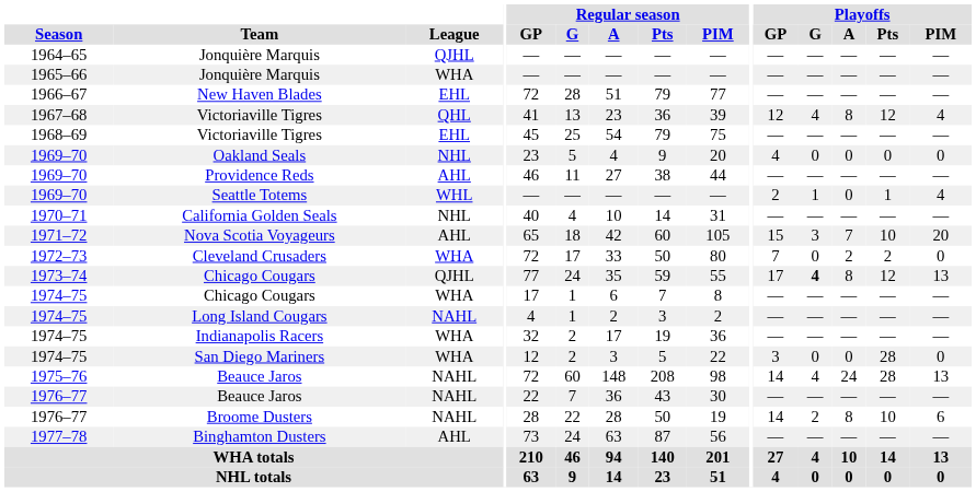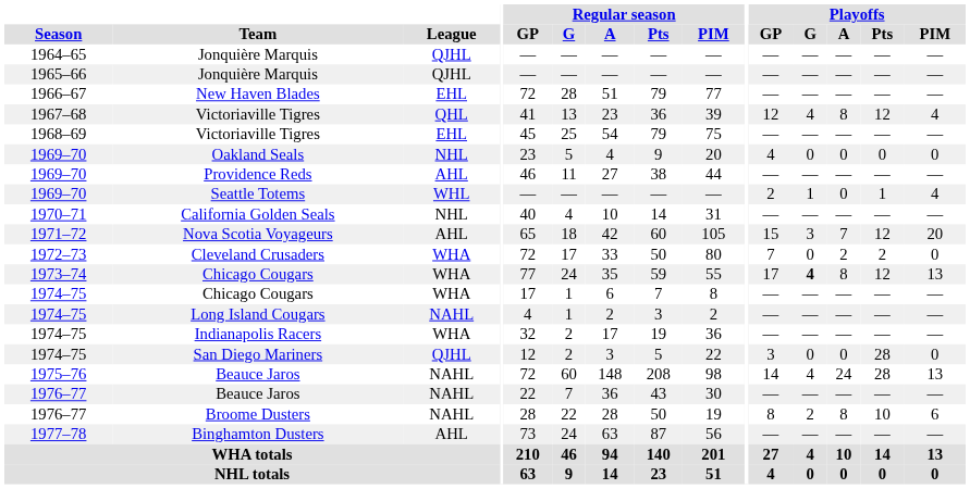 <table border="0" cellpadding="1" cellspacing="0" style="text-align:center; width:60em">
 <tr bgcolor="#e0e0e0">
 <th colspan="3" bgcolor="#ffffff"></th>
 <th rowspan="100" bgcolor="#ffffff"></th>
 <th colspan="5"><a href='#'>Regular season</a></th>
 <th rowspan="100" bgcolor="#ffffff"></th>
 <th colspan="5"><a href='#'>Playoffs</a></th>
 </tr>
 <tr bgcolor="#e0e0e0">
 <th><a href='#'>Season</a></th>
 <th>Team</th>
 <th>League</th>
 <th>GP</th>
 <th><a href='#'>G</a></th>
 <th><a href='#'>A</a></th>
 <th><a href='#'>Pts</a></th>
 <th><a href='#'>PIM</a></th>
 <th>GP</th>
 <th>G</th>
 <th>A</th>
 <th>Pts</th>
 <th>PIM</th>
 </tr>
 <tr>
 <td>1964–65</td>
 <td>Jonquière Marquis</td>
 <td><a href='#'>QJHL</a></td>
 <td>—</td>
 <td>—</td>
 <td>—</td>
 <td>—</td>
 <td>—</td>
 <td>—</td>
 <td>—</td>
 <td>—</td>
 <td>—</td>
 <td>—</td>
 </tr>
 <tr bgcolor="#f0f0f0">
 <td>1965–66</td>
 <td>Jonquière Marquis</td>
-<td>WHA</td>
+<td>QJHL</td>
 <td>—</td>
 <td>—</td>
 <td>—</td>
 <td>—</td>
 <td>—</td>
 <td>—</td>
 <td>—</td>
 <td>—</td>
 <td>—</td>
 <td>—</td>
 </tr>
 <tr>
 <td>1966–67</td>
 <td><a href='#'>New Haven Blades</a></td>
 <td><a href='#'>EHL</a></td>
 <td>72</td>
 <td>28</td>
 <td>51</td>
 <td>79</td>
 <td>77</td>
 <td>—</td>
 <td>—</td>
 <td>—</td>
 <td>—</td>
 <td>—</td>
 </tr>
 <tr bgcolor="#f0f0f0">
 <td>1967–68</td>
 <td>Victoriaville Tigres</td>
 <td><a href='#'>QHL</a></td>
 <td>41</td>
 <td>13</td>
 <td>23</td>
 <td>36</td>
 <td>39</td>
 <td>12</td>
 <td>4</td>
 <td>8</td>
 <td>12</td>
 <td>4</td>
 </tr>
 <tr>
 <td>1968–69</td>
 <td>Victoriaville Tigres</td>
 <td><a href='#'>EHL</a></td>
 <td>45</td>
 <td>25</td>
 <td>54</td>
 <td>79</td>
 <td>75</td>
 <td>—</td>
 <td>—</td>
 <td>—</td>
 <td>—</td>
 <td>—</td>
 </tr>
 <tr bgcolor="#f0f0f0">
 <td><a href='#'>1969–70</a></td>
 <td><a href='#'>Oakland Seals</a></td>
 <td><a href='#'>NHL</a></td>
 <td>23</td>
 <td>5</td>
 <td>4</td>
 <td>9</td>
 <td>20</td>
 <td>4</td>
 <td>0</td>
 <td>0</td>
 <td>0</td>
 <td>0</td>
 </tr>
 <tr>
 <td><a href='#'>1969–70</a></td>
 <td><a href='#'>Providence Reds</a></td>
 <td><a href='#'>AHL</a></td>
 <td>46</td>
 <td>11</td>
 <td>27</td>
 <td>38</td>
 <td>44</td>
 <td>—</td>
 <td>—</td>
 <td>—</td>
 <td>—</td>
 <td>—</td>
 </tr>
 <tr bgcolor="#f0f0f0">
 <td><a href='#'>1969–70</a></td>
 <td><a href='#'>Seattle Totems</a></td>
 <td><a href='#'>WHL</a></td>
 <td>—</td>
 <td>—</td>
 <td>—</td>
 <td>—</td>
 <td>—</td>
 <td>2</td>
 <td>1</td>
 <td>0</td>
 <td>1</td>
 <td>4</td>
 </tr>
 <tr>
 <td><a href='#'>1970–71</a></td>
 <td><a href='#'>California Golden Seals</a></td>
 <td>NHL</td>
 <td>40</td>
 <td>4</td>
 <td>10</td>
 <td>14</td>
 <td>31</td>
 <td>—</td>
 <td>—</td>
 <td>—</td>
 <td>—</td>
 <td>—</td>
 </tr>
 <tr bgcolor="#f0f0f0">
 <td><a href='#'>1971–72</a></td>
 <td><a href='#'>Nova Scotia Voyageurs</a></td>
 <td>AHL</td>
 <td>65</td>
 <td>18</td>
 <td>42</td>
 <td>60</td>
 <td>105</td>
 <td>15</td>
 <td>3</td>
 <td>7</td>
-<td>10</td>
+<td>12</td>
 <td>20</td>
 </tr>
 <tr>
 <td><a href='#'>1972–73</a></td>
 <td><a href='#'>Cleveland Crusaders</a></td>
 <td><a href='#'>WHA</a></td>
 <td>72</td>
 <td>17</td>
 <td>33</td>
 <td>50</td>
 <td>80</td>
 <td>7</td>
 <td>0</td>
 <td>2</td>
 <td>2</td>
 <td>0</td>
 </tr>
 <tr bgcolor="#f0f0f0">
 <td><a href='#'>1973–74</a></td>
 <td><a href='#'>Chicago Cougars</a></td>
-<td>QJHL</td>
+<td>WHA</td>
 <td>77</td>
 <td>24</td>
 <td>35</td>
 <td>59</td>
 <td>55</td>
 <td>17</td>
 <td><strong>4</strong></td>
 <td>8</td>
 <td>12</td>
 <td>13</td>
 </tr>
 <tr>
 <td><a href='#'>1974–75</a></td>
 <td>Chicago Cougars</td>
 <td>WHA</td>
 <td>17</td>
 <td>1</td>
 <td>6</td>
 <td>7</td>
 <td>8</td>
 <td>—</td>
 <td>—</td>
 <td>—</td>
 <td>—</td>
 <td>—</td>
 </tr>
 <tr bgcolor="#f0f0f0">
 <td><a href='#'>1974–75</a></td>
 <td><a href='#'>Long Island Cougars</a></td>
 <td><a href='#'>NAHL</a></td>
 <td>4</td>
 <td>1</td>
 <td>2</td>
 <td>3</td>
 <td>2</td>
 <td>—</td>
 <td>—</td>
 <td>—</td>
 <td>—</td>
 <td>—</td>
 </tr>
 <tr>
 <td>1974–75</td>
 <td><a href='#'>Indianapolis Racers</a></td>
 <td>WHA</td>
 <td>32</td>
 <td>2</td>
 <td>17</td>
 <td>19</td>
 <td>36</td>
 <td>—</td>
 <td>—</td>
 <td>—</td>
 <td>—</td>
 <td>—</td>
 </tr>
 <tr bgcolor="#f0f0f0">
 <td>1974–75</td>
 <td><a href='#'>San Diego Mariners</a></td>
-<td>WHA</td>
+<td><a href='#'>QJHL</a></td>
 <td>12</td>
 <td>2</td>
 <td>3</td>
 <td>5</td>
 <td>22</td>
 <td>3</td>
 <td>0</td>
 <td>0</td>
 <td>28</td>
 <td>0</td>
 </tr>
 <tr>
 <td><a href='#'>1975–76</a></td>
 <td><a href='#'>Beauce Jaros</a></td>
 <td>NAHL</td>
 <td>72</td>
 <td>60</td>
 <td>148</td>
 <td>208</td>
 <td>98</td>
 <td>14</td>
 <td>4</td>
 <td>24</td>
 <td>28</td>
 <td>13</td>
 </tr>
 <tr bgcolor="#f0f0f0">
 <td><a href='#'>1976–77</a></td>
 <td>Beauce Jaros</td>
 <td>NAHL</td>
 <td>22</td>
 <td>7</td>
 <td>36</td>
 <td>43</td>
 <td>30</td>
 <td>—</td>
 <td>—</td>
 <td>—</td>
 <td>—</td>
 <td>—</td>
 </tr>
 <tr>
 <td>1976–77</td>
 <td><a href='#'>Broome Dusters</a></td>
 <td>NAHL</td>
 <td>28</td>
 <td>22</td>
 <td>28</td>
 <td>50</td>
 <td>19</td>
-<td>14</td>
+<td>8</td>
 <td>2</td>
 <td>8</td>
 <td>10</td>
 <td>6</td>
 </tr>
 <tr bgcolor="#f0f0f0">
 <td><a href='#'>1977–78</a></td>
 <td><a href='#'>Binghamton Dusters</a></td>
 <td>AHL</td>
 <td>73</td>
 <td>24</td>
 <td>63</td>
 <td>87</td>
 <td>56</td>
 <td>—</td>
 <td>—</td>
 <td>—</td>
 <td>—</td>
 <td>—</td>
 </tr>
 <tr bgcolor="#e0e0e0">
 <th colspan="3">WHA totals</th>
 <th>210</th>
 <th>46</th>
 <th>94</th>
 <th>140</th>
 <th>201</th>
 <th>27</th>
 <th>4</th>
 <th>10</th>
 <th>14</th>
 <th>13</th>
 </tr>
 <tr bgcolor="#e0e0e0">
 <th colspan="3">NHL totals</th>
 <th>63</th>
 <th>9</th>
 <th>14</th>
 <th>23</th>
 <th>51</th>
 <th>4</th>
 <th>0</th>
 <th>0</th>
 <th>0</th>
 <th>0</th>
 </tr>
 </table>
